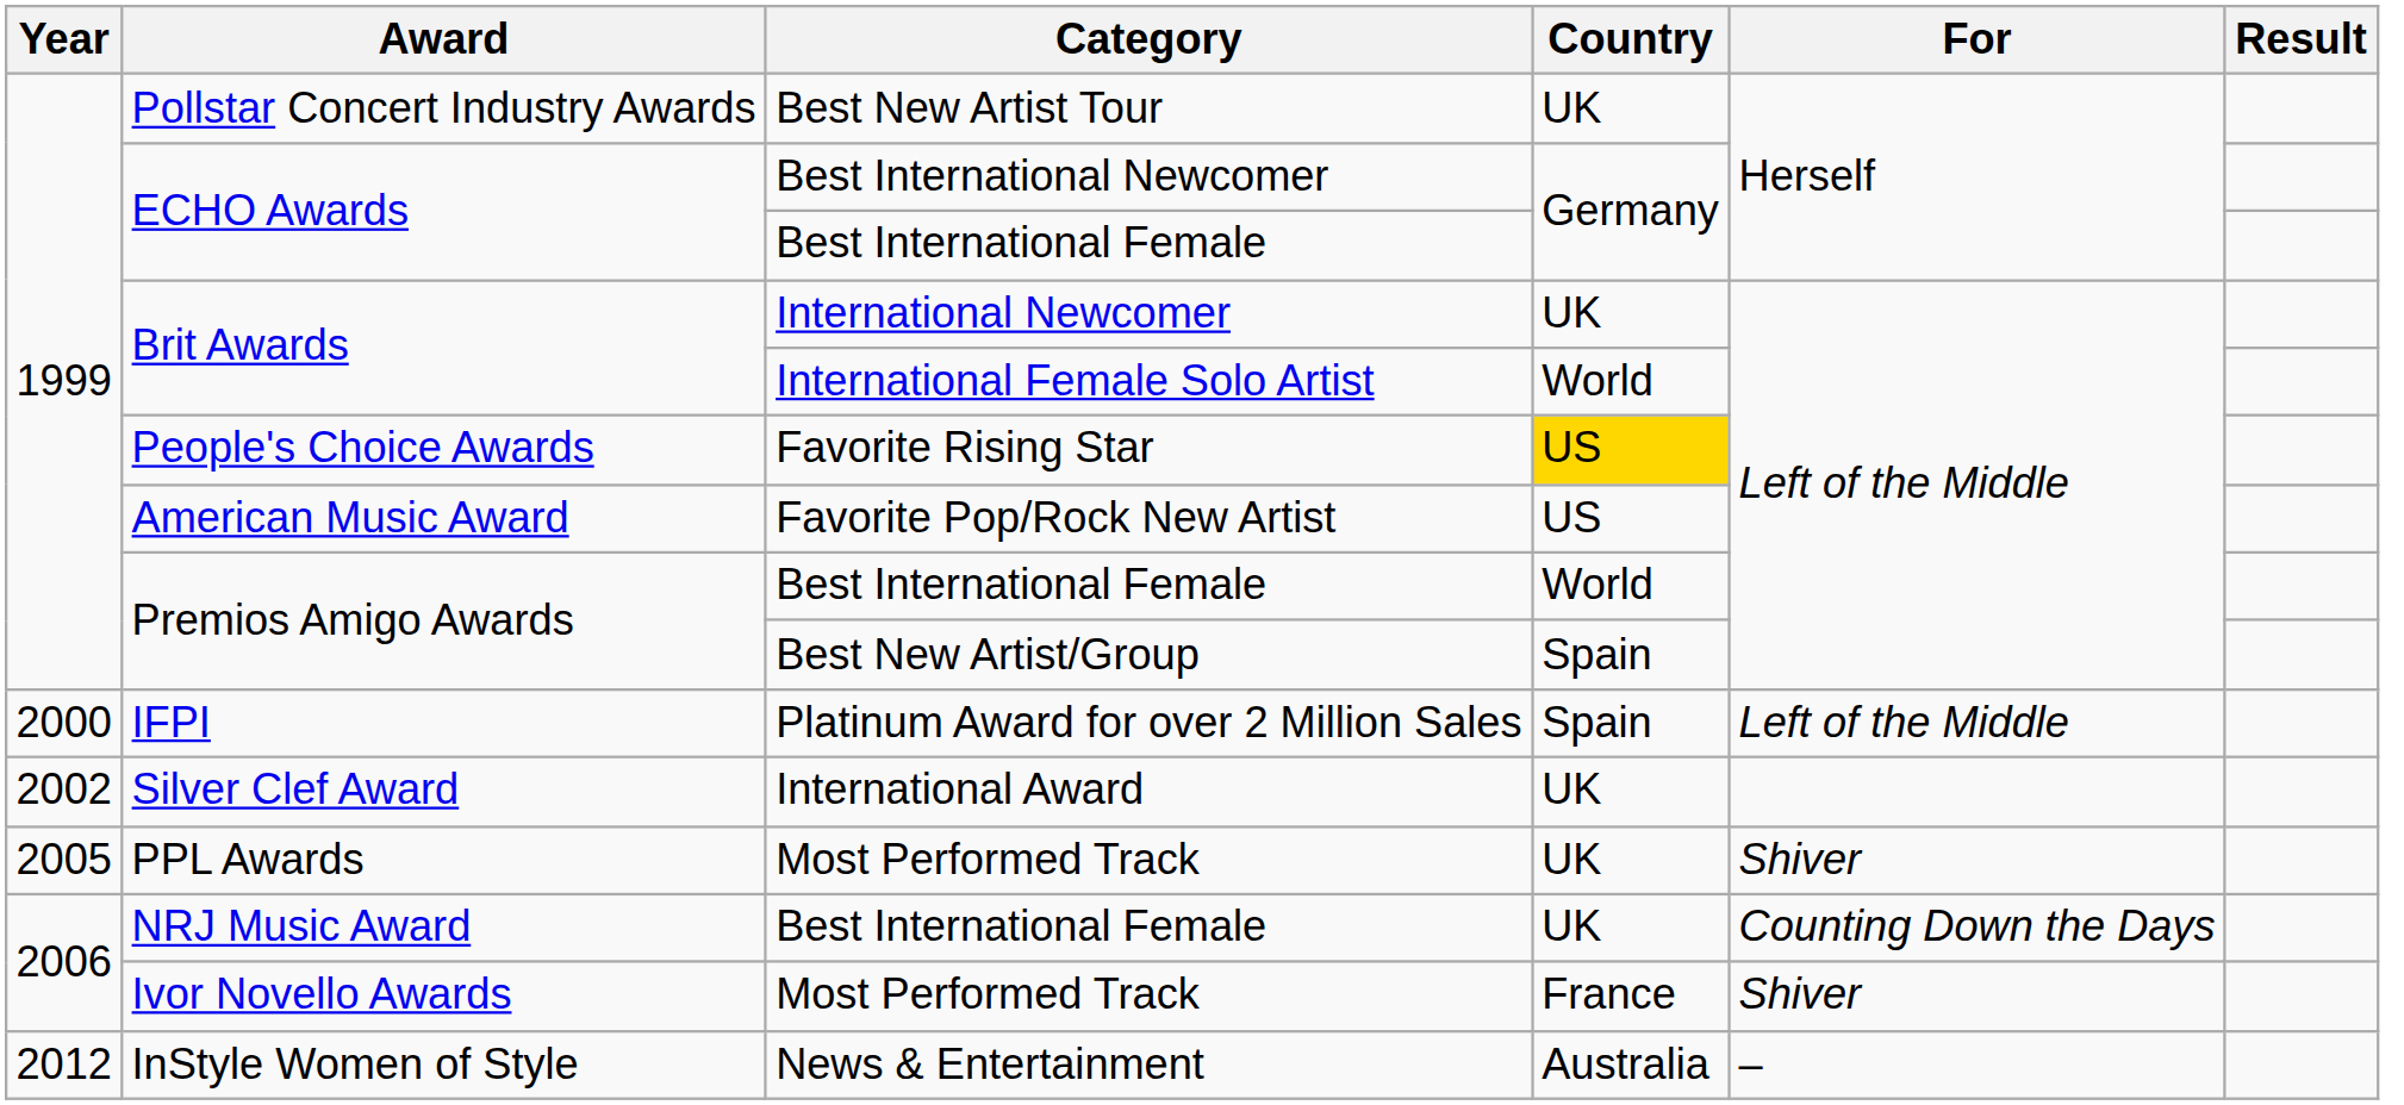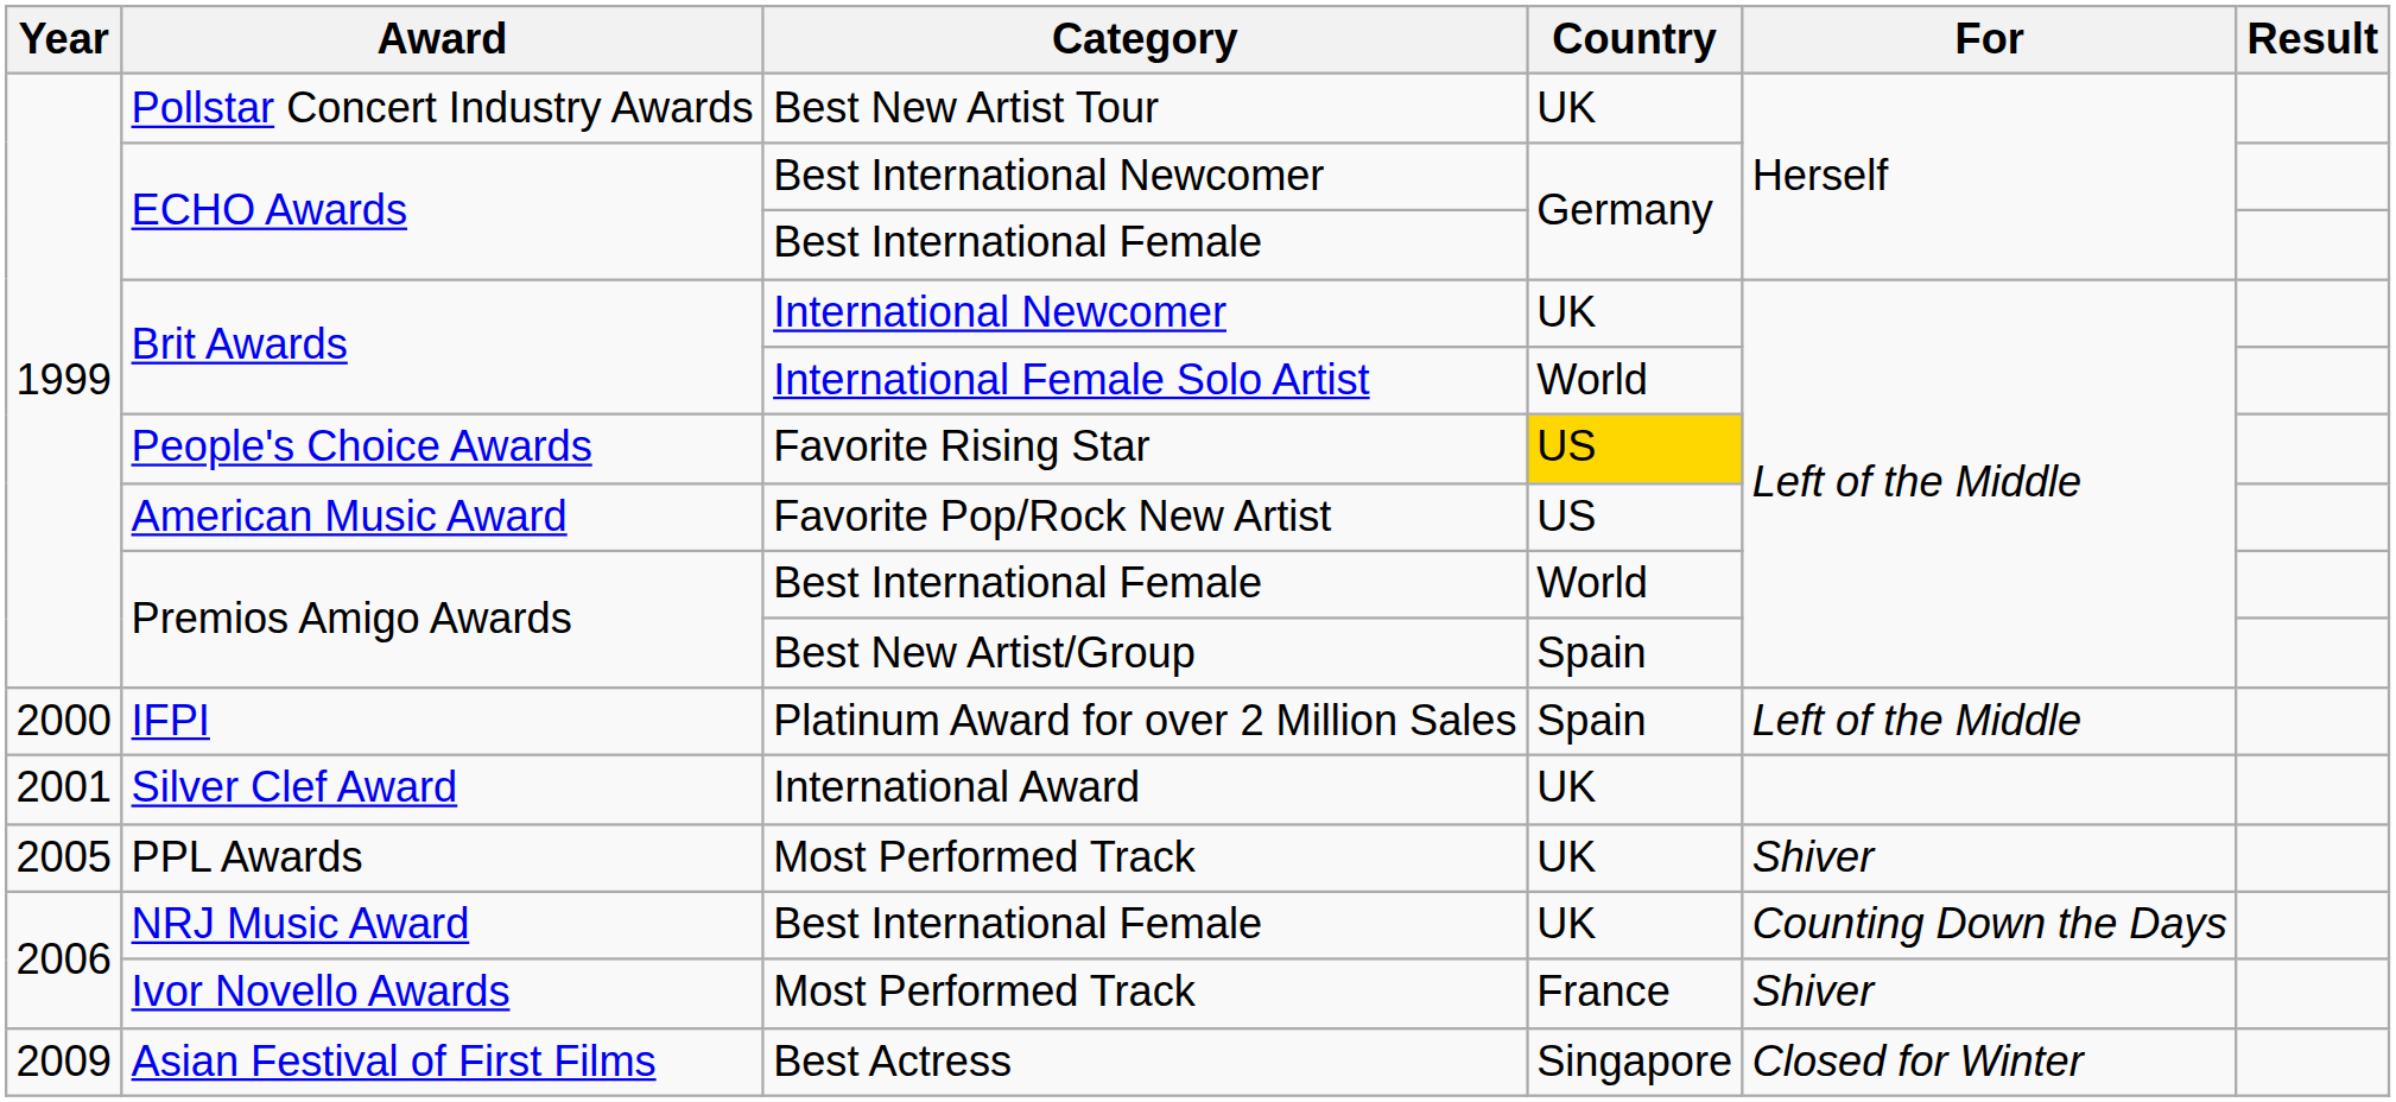 <table class="wikitable">
 <tr>
 <th>Year</th>
 <th>Award</th>
 <th>Category</th>
 <th>Country</th>
 <th>For</th>
 <th>Result</th>
 </tr>
 <tr>
 <td rowspan="9">1999</td>
 <td><a href='#'>Pollstar</a> Concert Industry Awards</td>
 <td>Best New Artist Tour</td>
 <td>UK</td>
 <td rowspan="3">Herself</td>
 <td></td>
 </tr>
 <tr>
 <td rowspan="2"><a href='#'>ECHO Awards</a></td>
 <td>Best International Newcomer</td>
 <td rowspan="2">Germany</td>
 <td></td>
 </tr>
 <tr>
 <td>Best International Female</td>
 <td></td>
 </tr>
 <tr>
 <td rowspan="2"><a href='#'>Brit Awards</a></td>
 <td><a href='#'>International Newcomer</a></td>
 <td>UK</td>
 <td rowspan="6"><em>Left of the Middle</em></td>
 <td></td>
 </tr>
 <tr>
 <td><a href='#'>International Female Solo Artist</a></td>
 <td>World</td>
 <td></td>
 </tr>
 <tr>
 <td><a href='#'>People's Choice Awards</a></td>
 <td>Favorite Rising Star</td>
 <td style="background: gold;">US</td>
 <td></td>
 </tr>
 <tr>
 <td><a href='#'>American Music Award</a></td>
 <td>Favorite Pop/Rock New Artist</td>
 <td>US</td>
 <td></td>
 </tr>
 <tr>
 <td rowspan="2">Premios Amigo Awards</td>
 <td>Best International Female</td>
 <td>World</td>
 <td></td>
 </tr>
 <tr>
 <td>Best New Artist/Group</td>
 <td>Spain</td>
 <td></td>
 </tr>
 <tr>
 <td>2000</td>
 <td><a href='#'>IFPI</a></td>
 <td>Platinum Award for over 2 Million Sales</td>
 <td>Spain</td>
 <td><em>Left of the Middle</em></td>
 <td></td>
 </tr>
 <tr>
-<td>2002</td>
+<td>2001</td>
 <td><a href='#'>Silver Clef Award</a></td>
 <td>International Award</td>
 <td>UK</td>
 <td></td>
 <td></td>
 </tr>
 <tr>
 <td>2005</td>
 <td>PPL Awards</td>
 <td>Most Performed Track</td>
 <td>UK</td>
 <td><em>Shiver</em></td>
 <td></td>
 </tr>
 <tr>
 <td rowspan=2>2006</td>
 <td><a href='#'>NRJ Music Award</a></td>
 <td>Best International Female</td>
 <td>UK</td>
 <td><em>Counting Down the Days</em></td>
 <td></td>
 </tr>
 <tr>
 <td><a href='#'>Ivor Novello Awards</a></td>
 <td>Most Performed Track</td>
 <td>France</td>
 <td><em>Shiver</em></td>
 <td></td>
 </tr>
 <tr>
-<td>2012</td>
-<td>InStyle Women of Style</td>
-<td>News & Entertainment</td>
-<td>Australia</td>
-<td>–</td>
+<td>2009</td>
+<td><a href='#'>Asian Festival of First Films</a></td>
+<td>Best Actress</td>
+<td>Singapore</td>
+<td><em>Closed for Winter</em></td>
 <td></td>
 </tr>
 </table>
